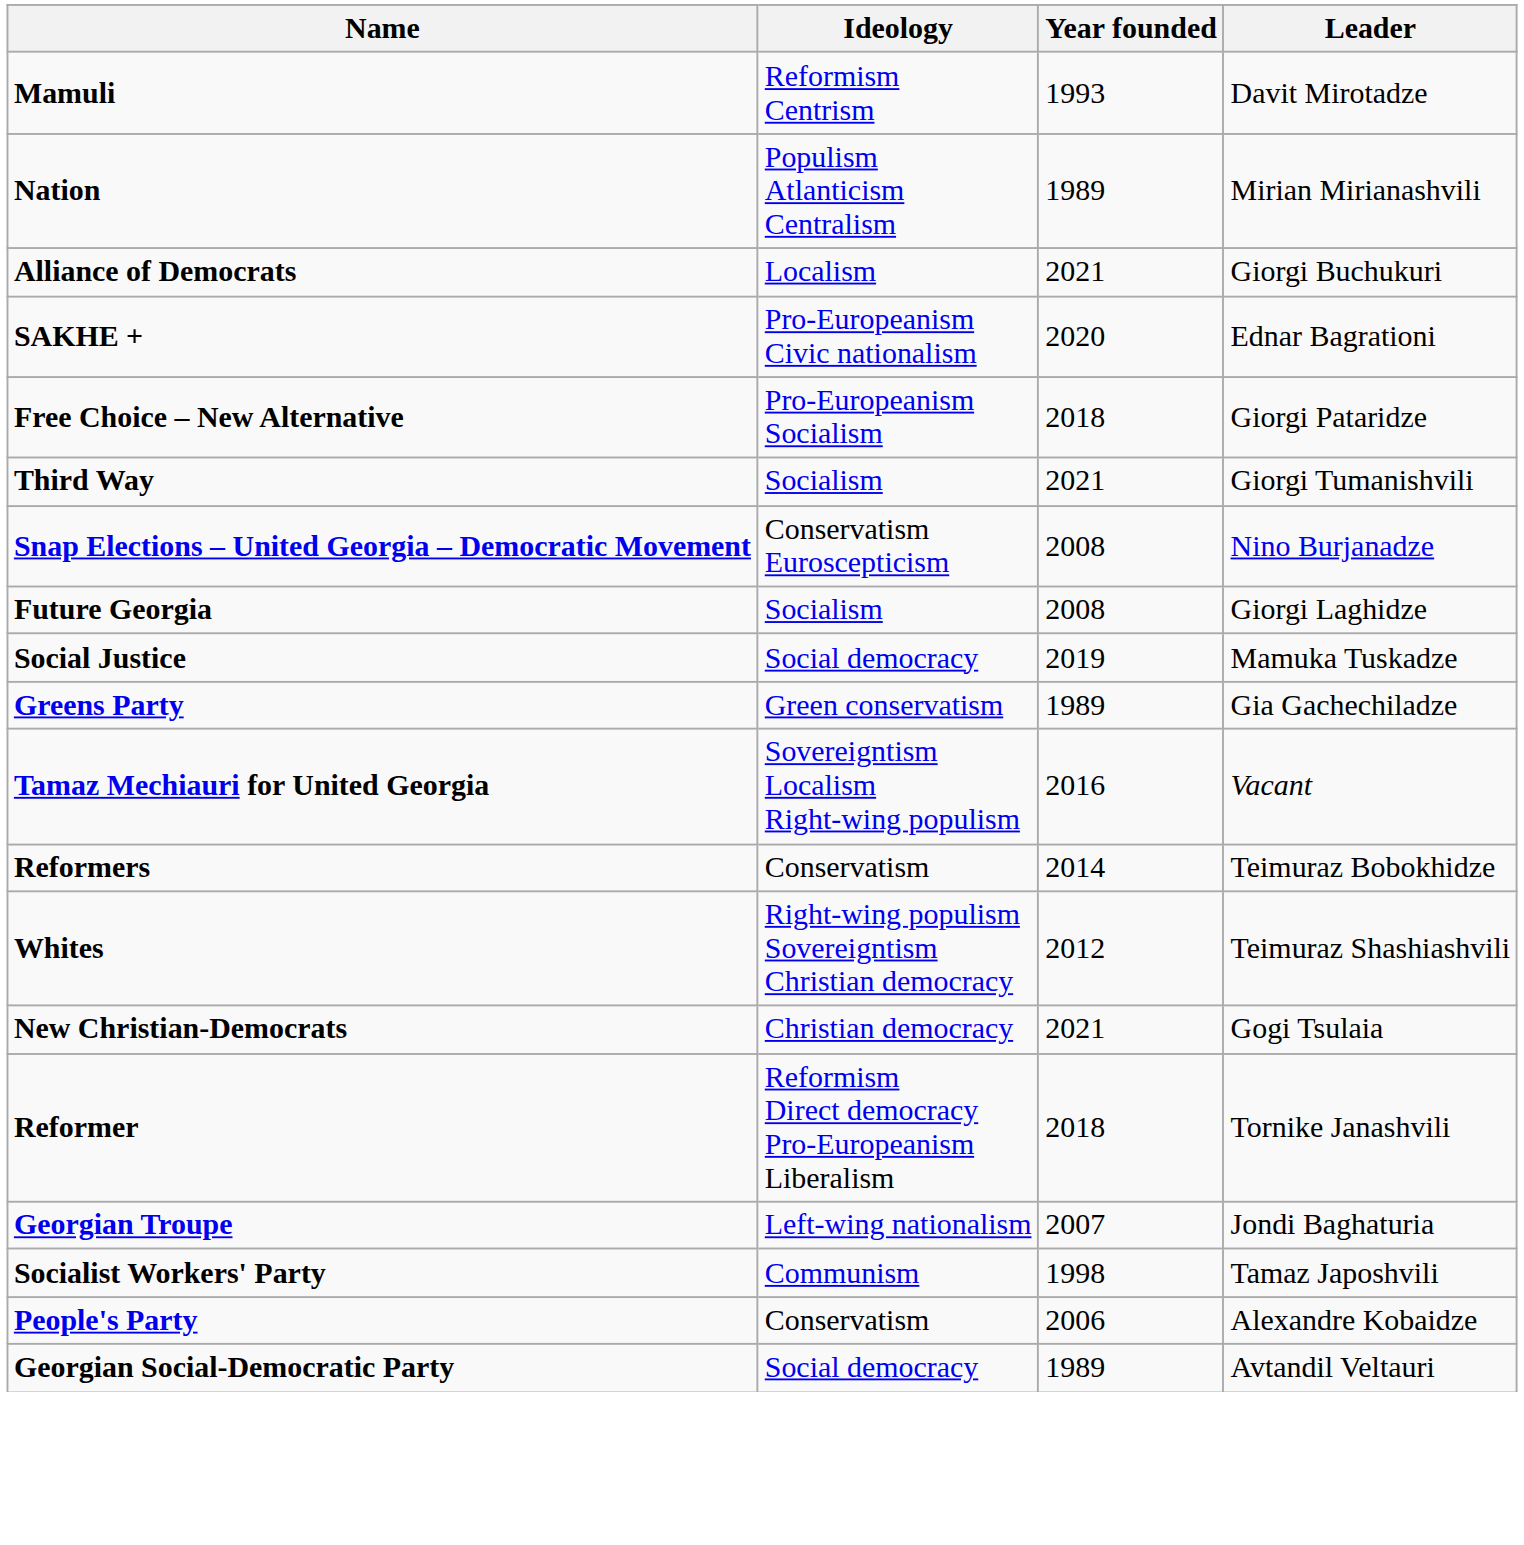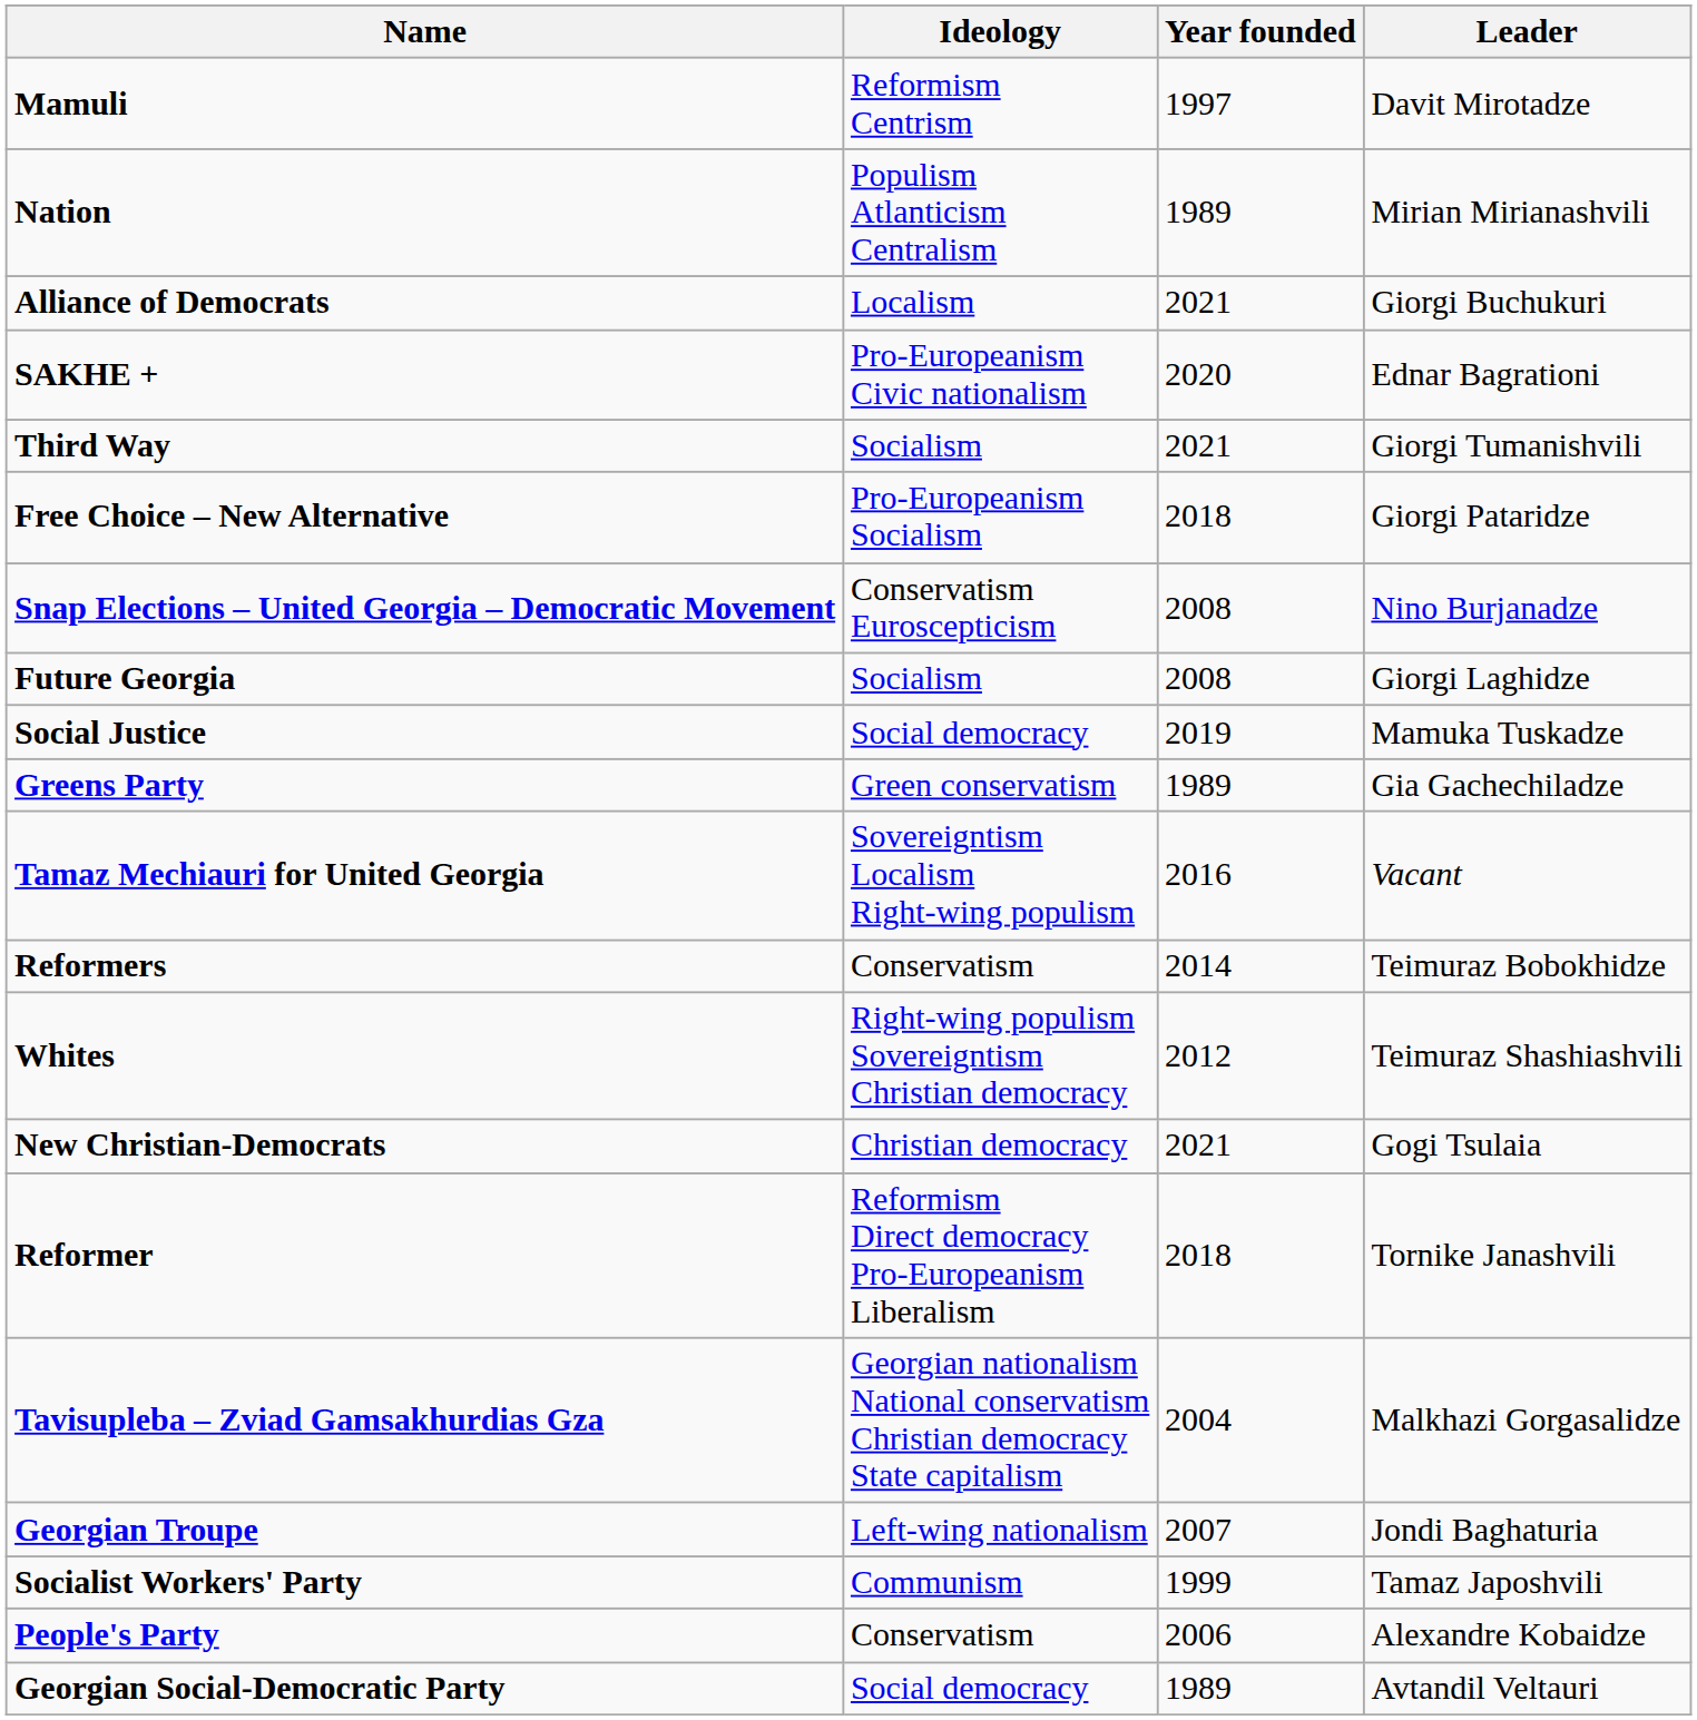 <table class="wikitable" style="margin:1em auto;">
 <tr>
 <th>Name</th>
 <th>Ideology</th>
 <th>Year founded</th>
 <th>Leader</th>
 </tr>
 <tr>
 <td><strong>Mamuli</strong></td>
 <td><a href='#'>Reformism</a><br><a href='#'>Centrism</a></td>
-<td>1993</td>
+<td>1997</td>
 <td>Davit Mirotadze</td>
 </tr>
 <tr>
 <td><strong>Nation</strong></td>
 <td><a href='#'>Populism</a><br><a href='#'>Atlanticism</a><br><a href='#'>Centralism</a></td>
 <td>1989</td>
 <td>Mirian Mirianashvili</td>
 </tr>
 <tr>
 <td><strong>Alliance of Democrats</strong></td>
 <td><a href='#'>Localism</a></td>
 <td>2021</td>
 <td>Giorgi Buchukuri</td>
 </tr>
 <tr>
 <td><strong>SAKHE +</strong></td>
 <td><a href='#'>Pro-Europeanism</a><br><a href='#'>Civic nationalism</a></td>
 <td>2020</td>
 <td>Ednar Bagrationi</td>
 </tr>
 <tr>
+<td><strong>Third Way</strong></td>
+<td><a href='#'>Socialism</a></td>
+<td>2021</td>
+<td>Giorgi Tumanishvili</td>
+</tr>
+<tr>
 <td><strong>Free Choice – New Alternative</strong></td>
 <td><a href='#'>Pro-Europeanism</a><br><a href='#'>Socialism</a></td>
 <td>2018</td>
 <td>Giorgi Pataridze</td>
-</tr>
-<tr>
-<td><strong>Third Way</strong></td>
-<td><a href='#'>Socialism</a></td>
-<td>2021</td>
-<td>Giorgi Tumanishvili</td>
 </tr>
 <tr>
 <td><strong><a href='#'>Snap Elections – United Georgia – Democratic Movement</a></strong></td>
 <td>Conservatism<br><a href='#'>Euroscepticism</a></td>
 <td>2008</td>
 <td><a href='#'>Nino Burjanadze</a></td>
 </tr>
 <tr>
 <td><strong>Future Georgia</strong></td>
 <td><a href='#'>Socialism</a></td>
 <td>2008</td>
 <td>Giorgi Laghidze</td>
 </tr>
 <tr>
 <td><strong>Social Justice</strong></td>
 <td><a href='#'>Social democracy</a></td>
 <td>2019</td>
 <td>Mamuka Tuskadze</td>
 </tr>
 <tr>
 <td><strong><a href='#'>Greens Party</a></strong></td>
 <td><a href='#'>Green conservatism</a></td>
 <td>1989</td>
 <td>Gia Gachechiladze</td>
 </tr>
 <tr>
 <td><strong><a href='#'>Tamaz Mechiauri</a> for United Georgia</strong></td>
 <td><a href='#'>Sovereigntism</a><br><a href='#'>Localism</a><br><a href='#'>Right-wing populism</a></td>
 <td>2016</td>
 <td><em>Vacant</em></td>
 </tr>
 <tr>
 <td><strong>Reformers</strong></td>
 <td>Conservatism</td>
 <td>2014</td>
 <td>Teimuraz Bobokhidze</td>
 </tr>
 <tr>
 <td><strong>Whites</strong></td>
 <td><a href='#'>Right-wing populism</a><br><a href='#'>Sovereigntism</a><br><a href='#'>Christian democracy</a></td>
 <td>2012</td>
 <td>Teimuraz Shashiashvili</td>
 </tr>
 <tr>
 <td><strong>New Christian-Democrats</strong></td>
 <td><a href='#'>Christian democracy</a></td>
 <td>2021</td>
 <td>Gogi Tsulaia</td>
 </tr>
 <tr>
 <td><strong>Reformer</strong></td>
 <td><a href='#'>Reformism</a><br><a href='#'>Direct democracy</a><br><a href='#'>Pro-Europeanism</a><br>Liberalism</td>
 <td>2018</td>
 <td>Tornike Janashvili</td>
 </tr>
 <tr>
+<td><strong><a href='#'>Tavisupleba – Zviad Gamsakhurdias Gza</a></strong></td>
+<td><a href='#'>Georgian nationalism</a><br><a href='#'>National conservatism</a><br><a href='#'>Christian democracy</a><br><a href='#'>State capitalism</a></td>
+<td>2004</td>
+<td>Malkhazi Gorgasalidze</td>
+</tr>
+<tr>
 <td><strong><a href='#'>Georgian Troupe</a></strong></td>
 <td><a href='#'>Left-wing nationalism</a></td>
 <td>2007</td>
 <td>Jondi Baghaturia</td>
 </tr>
 <tr>
 <td><strong>Socialist Workers' Party</strong></td>
 <td><a href='#'>Communism</a></td>
-<td>1998</td>
+<td>1999</td>
 <td>Tamaz Japoshvili</td>
 </tr>
 <tr>
 <td><strong><a href='#'>People's Party</a></strong></td>
 <td>Conservatism</td>
 <td>2006</td>
 <td>Alexandre Kobaidze</td>
 </tr>
 <tr>
 <td><strong>Georgian Social-Democratic Party</strong></td>
 <td><a href='#'>Social democracy</a></td>
 <td>1989</td>
 <td>Avtandil Veltauri</td>
 </tr>
 </table>
